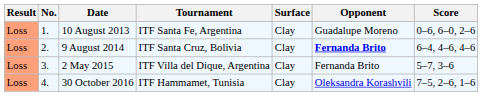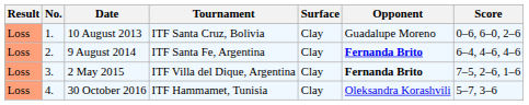 <table class="sortable wikitable" style=font-size:97%>
 <tr>
 <th>Result</th>
 <th>No.</th>
 <th>Date</th>
 <th>Tournament</th>
 <th>Surface</th>
 <th>Opponent</th>
 <th class="unsortable">Score</th>
 </tr>
 <tr style="background:#f0f8ff;">
 <td style="background:#ffa07a;">Loss</td>
 <td>1.</td>
 <td>10 August 2013</td>
-<td>ITF Santa Fe, Argentina</td>
+<td>ITF Santa Cruz, Bolivia</td>
 <td>Clay</td>
 <td> Guadalupe Moreno</td>
 <td>0–6, 6–0, 2–6</td>
 </tr>
 <tr style="background:#f0f8ff;">
 <td style="background:#ffa07a;">Loss</td>
 <td>2.</td>
 <td>9 August 2014</td>
-<td>ITF Santa Cruz, Bolivia</td>
+<td>ITF Santa Fe, Argentina</td>
 <td>Clay</td>
 <td><strong> <a href='#'>Fernanda Brito</a></strong></td>
 <td>6–4, 4–6, 4–6</td>
 </tr>
 <tr style="background:#f0f8ff;">
 <td style="background:#ffa07a;">Loss</td>
 <td>3.</td>
 <td>2 May 2015</td>
 <td>ITF Villa del Dique, Argentina</td>
 <td>Clay</td>
-<td> Fernanda Brito</td>
-<td>5–7, 3–6</td>
+<td><strong> Fernanda Brito</strong></td>
+<td>7–5, 2–6, 1–6</td>
 </tr>
 <tr style="background:#f0f8ff;">
 <td style="background:#ffa07a;">Loss</td>
 <td>4.</td>
 <td>30 October 2016</td>
 <td>ITF Hammamet, Tunisia</td>
 <td>Clay</td>
 <td> <a href='#'>Oleksandra Korashvili</a></td>
-<td>7–5, 2–6, 1–6</td>
+<td>5–7, 3–6</td>
 </tr>
 </table>
